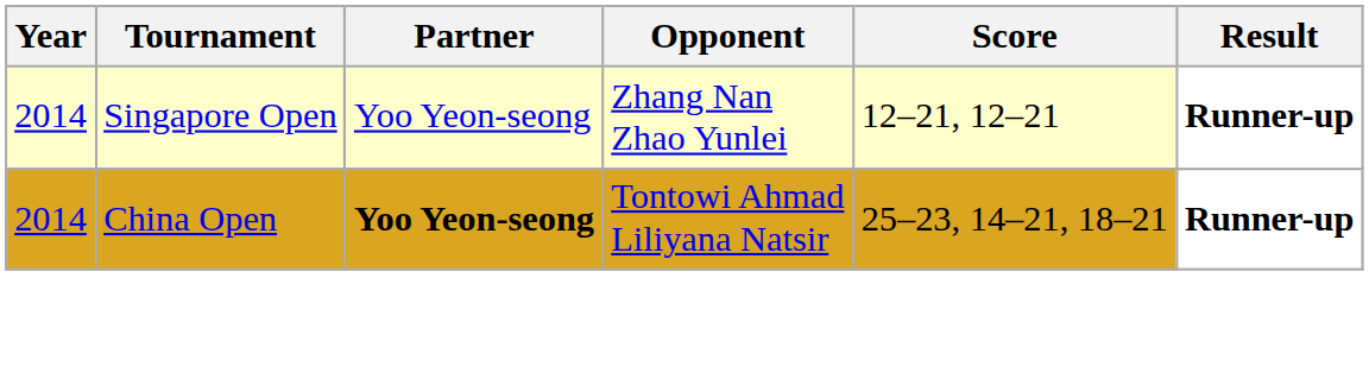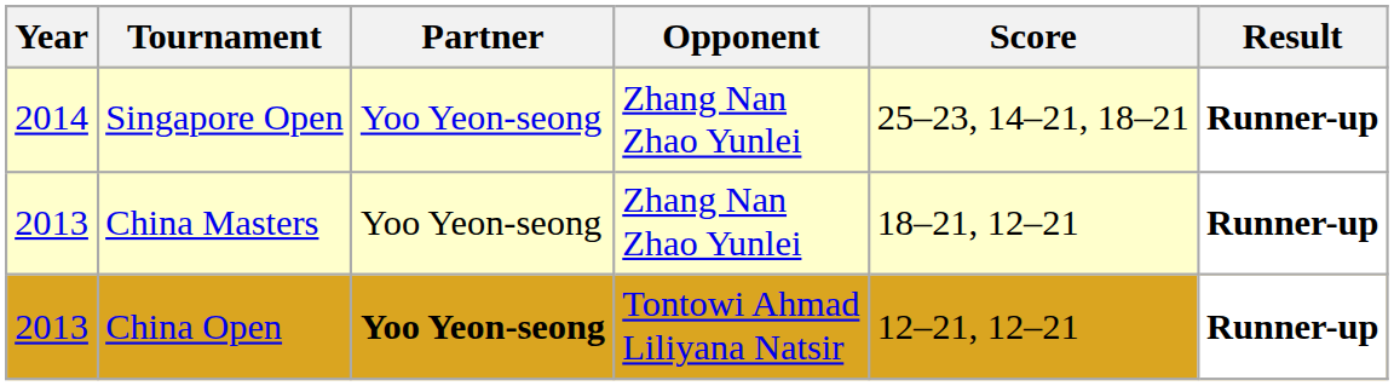 <table class="sortable wikitable" style="font-size: 90%;">
 <tr>
 <th>Year</th>
 <th>Tournament</th>
 <th>Partner</th>
 <th>Opponent</th>
 <th>Score</th>
 <th>Result</th>
 </tr>
 <tr style="background:#FFFFCC">
 <td align="center"><a href='#'>2014</a></td>
 <td align="left"><a href='#'>Singapore Open</a></td>
 <td align="left"> <a href='#'>Yoo Yeon-seong</a></td>
 <td align="left"> <a href='#'>Zhang Nan</a> <br>  <a href='#'>Zhao Yunlei</a></td>
+<td align="left">25–23, 14–21, 18–21</td>
+<td style="text-align:left; background:white"> <strong>Runner-up</strong></td>
+</tr>
+<tr style="background:#FFFFCC">
+<td align="center"><a href='#'>2013</a></td>
+<td align="left"><a href='#'>China Masters</a></td>
+<td align="left"> Yoo Yeon-seong</td>
+<td align="left"> <a href='#'>Zhang Nan</a> <br>  <a href='#'>Zhao Yunlei</a></td>
+<td align="left">18–21, 12–21</td>
+<td style="text-align:left; background:white"> <strong>Runner-up</strong></td>
+</tr>
+<tr style="background:#DAA520">
+<td align="center"><a href='#'>2013</a></td>
+<td align="left"><a href='#'>China Open</a></td>
+<td align="left"><strong> Yoo Yeon-seong</strong></td>
+<td align="left"> <a href='#'>Tontowi Ahmad</a> <br>  <a href='#'>Liliyana Natsir</a></td>
 <td align="left">12–21, 12–21</td>
 <td style="text-align:left; background:white"> <strong>Runner-up</strong></td>
 </tr>
-<tr style="background:#DAA520">
-<td align="center"><a href='#'>2014</a></td>
-<td align="left"><a href='#'>China Open</a></td>
-<td align="left"><strong> Yoo Yeon-seong</strong></td>
-<td align="left"> <a href='#'>Tontowi Ahmad</a> <br>  <a href='#'>Liliyana Natsir</a></td>
-<td align="left">25–23, 14–21, 18–21</td>
-<td style="text-align:left; background:white"> <strong>Runner-up</strong></td>
-</tr>
 </table>
